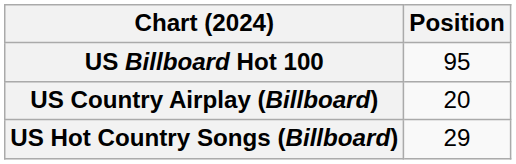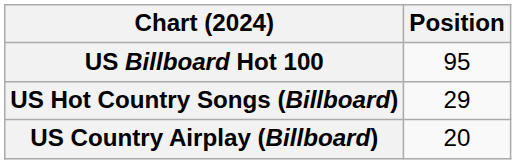 <table class="wikitable sortable plainrowheaders" style="text-align:center">
 <tr>
 <th scope="col">Chart (2024)</th>
 <th scope="col">Position</th>
 </tr>
 <tr>
 <th scope="row">US <em>Billboard</em> Hot 100</th>
 <td>95</td>
 </tr>
 <tr>
+<th scope="row">US Hot Country Songs (<em>Billboard</em>)</th>
+<td>29</td>
+</tr>
+<tr>
 <th scope="row">US Country Airplay (<em>Billboard</em>)</th>
 <td>20</td>
 </tr>
-<tr>
-<th scope="row">US Hot Country Songs (<em>Billboard</em>)</th>
-<td>29</td>
-</tr>
 </table>
